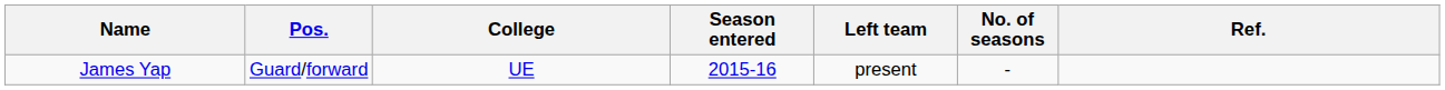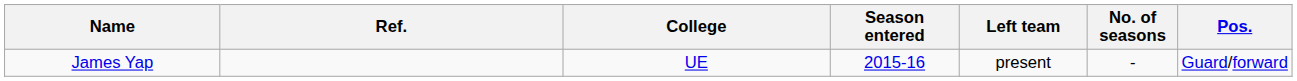 <table class="wikitable sortable" style="text-align:center" width="98%">
 <tr>
 <th style="width:200px;">Name</th>
-<th style="width:7%;"><a href='#'>Pos.</a></th>
+<th class=unsortable>Ref.</th>
 <th style="width:250px;">College</th>
 <th style="width:10%;">Season entered</th>
 <th style="width:10%;">Left team</th>
 <th style="width:7%;">No. of seasons</th>
-<th class=unsortable>Ref.</th>
+<th style="width:7%;"><a href='#'>Pos.</a></th>
 </tr>
 <tr>
 <td><a href='#'>James Yap</a></td>
-<td><a href='#'>Guard</a>/<a href='#'>forward</a></td>
+<td></td>
 <td><a href='#'>UE</a></td>
 <td><a href='#'>2015-16</a></td>
 <td>present</td>
 <td>-</td>
-<td></td>
+<td><a href='#'>Guard</a>/<a href='#'>forward</a></td>
 </tr>
 </table>
